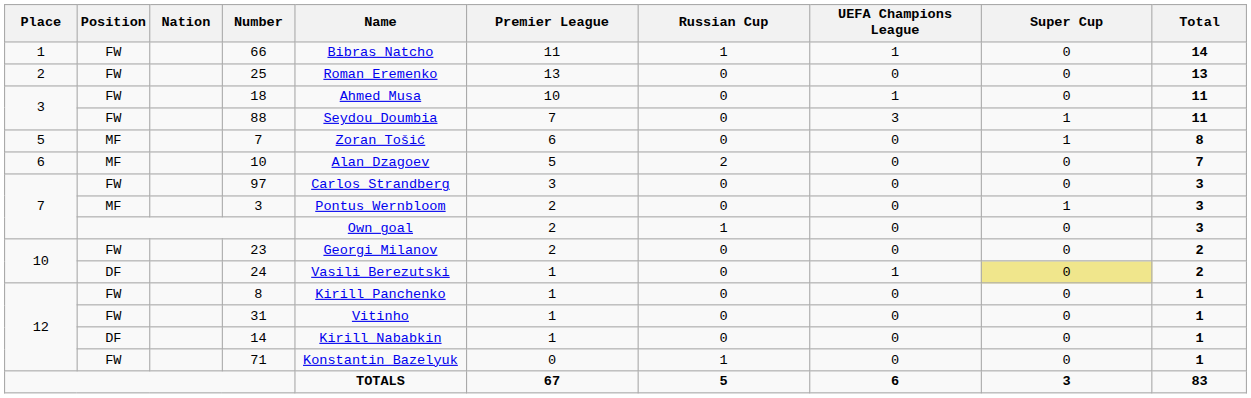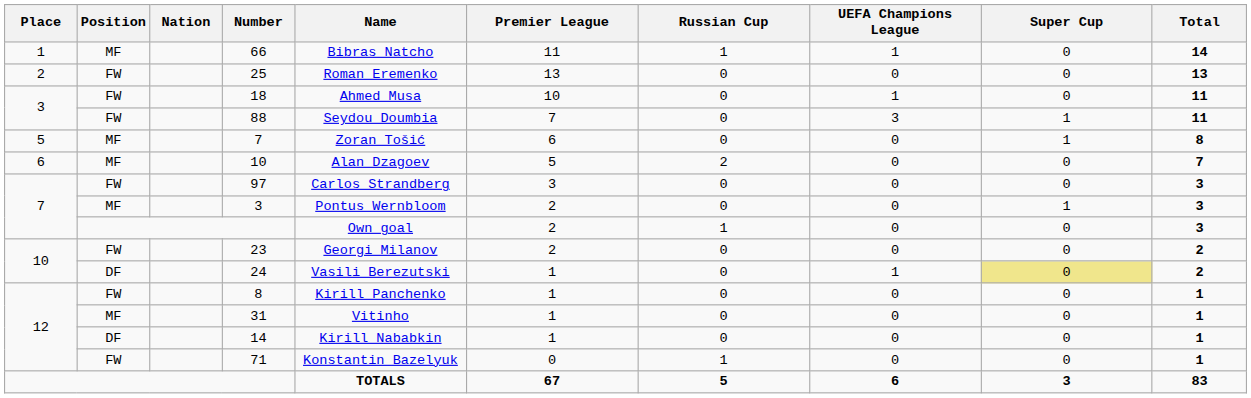 <table class="wikitable" style="font-size: 95%; text-align: center;">
 <tr>
 <th width=60>Place</th>
 <th width=60>Position</th>
 <th width=60>Nation</th>
 <th width=60>Number</th>
 <th width=150>Name</th>
 <th width=150>Premier League</th>
 <th width=150>Russian Cup</th>
 <th width=150>UEFA Champions League</th>
 <th width=150>Super Cup</th>
 <th width=80>Total</th>
 </tr>
 <tr>
 <td>1</td>
-<td>FW</td>
+<td>MF</td>
 <td></td>
 <td>66</td>
 <td><a href='#'>Bibras Natcho</a></td>
 <td>11</td>
 <td>1</td>
 <td>1</td>
 <td>0</td>
 <td><strong>14</strong></td>
 </tr>
 <tr>
 <td>2</td>
 <td>FW</td>
 <td></td>
 <td>25</td>
 <td><a href='#'>Roman Eremenko</a></td>
 <td>13</td>
 <td>0</td>
 <td>0</td>
 <td>0</td>
 <td><strong>13</strong></td>
 </tr>
 <tr>
 <td rowspan="2">3</td>
 <td>FW</td>
 <td></td>
 <td>18</td>
 <td><a href='#'>Ahmed Musa</a></td>
 <td>10</td>
 <td>0</td>
 <td>1</td>
 <td>0</td>
 <td><strong>11</strong></td>
 </tr>
 <tr>
 <td>FW</td>
 <td></td>
 <td>88</td>
 <td><a href='#'>Seydou Doumbia</a></td>
 <td>7</td>
 <td>0</td>
 <td>3</td>
 <td>1</td>
 <td><strong>11</strong></td>
 </tr>
 <tr>
 <td>5</td>
 <td>MF</td>
 <td></td>
 <td>7</td>
 <td><a href='#'>Zoran Tošić</a></td>
 <td>6</td>
 <td>0</td>
 <td>0</td>
 <td>1</td>
 <td><strong>8</strong></td>
 </tr>
 <tr>
 <td>6</td>
 <td>MF</td>
 <td></td>
 <td>10</td>
 <td><a href='#'>Alan Dzagoev</a></td>
 <td>5</td>
 <td>2</td>
 <td>0</td>
 <td>0</td>
 <td><strong>7</strong></td>
 </tr>
 <tr>
 <td rowspan="3">7</td>
 <td>FW</td>
 <td></td>
 <td>97</td>
 <td><a href='#'>Carlos Strandberg</a></td>
 <td>3</td>
 <td>0</td>
 <td>0</td>
 <td>0</td>
 <td><strong>3</strong></td>
 </tr>
 <tr>
 <td>MF</td>
 <td></td>
 <td>3</td>
 <td><a href='#'>Pontus Wernbloom</a></td>
 <td>2</td>
 <td>0</td>
 <td>0</td>
 <td>1</td>
 <td><strong>3</strong></td>
 </tr>
 <tr>
 <td colspan="3"></td>
 <td><a href='#'>Own goal</a></td>
 <td>2</td>
 <td>1</td>
 <td>0</td>
 <td>0</td>
 <td><strong>3</strong></td>
 </tr>
 <tr>
 <td rowspan="2">10</td>
 <td>FW</td>
 <td></td>
 <td>23</td>
 <td><a href='#'>Georgi Milanov</a></td>
 <td>2</td>
 <td>0</td>
 <td>0</td>
 <td>0</td>
 <td><strong>2</strong></td>
 </tr>
 <tr>
 <td>DF</td>
 <td></td>
 <td>24</td>
 <td><a href='#'>Vasili Berezutski</a></td>
 <td>1</td>
 <td>0</td>
 <td>1</td>
 <td style="background: khaki;">0</td>
 <td><strong>2</strong></td>
 </tr>
 <tr>
 <td rowspan="4">12</td>
 <td>FW</td>
 <td></td>
 <td>8</td>
 <td><a href='#'>Kirill Panchenko</a></td>
 <td>1</td>
 <td>0</td>
 <td>0</td>
 <td>0</td>
 <td><strong>1</strong></td>
 </tr>
 <tr>
-<td>FW</td>
+<td>MF</td>
 <td></td>
 <td>31</td>
 <td><a href='#'>Vitinho</a></td>
 <td>1</td>
 <td>0</td>
 <td>0</td>
 <td>0</td>
 <td><strong>1</strong></td>
 </tr>
 <tr>
 <td>DF</td>
 <td></td>
 <td>14</td>
 <td><a href='#'>Kirill Nababkin</a></td>
 <td>1</td>
 <td>0</td>
 <td>0</td>
 <td>0</td>
 <td><strong>1</strong></td>
 </tr>
 <tr>
 <td>FW</td>
 <td></td>
 <td>71</td>
 <td><a href='#'>Konstantin Bazelyuk</a></td>
 <td>0</td>
 <td>1</td>
 <td>0</td>
 <td>0</td>
 <td><strong>1</strong></td>
 </tr>
 <tr>
 <td colspan="4"></td>
 <td><strong>TOTALS</strong></td>
 <td><strong>67</strong></td>
 <td><strong>5</strong></td>
 <td><strong>6</strong></td>
 <td><strong>3</strong></td>
 <td><strong>83</strong></td>
 </tr>
 </table>
